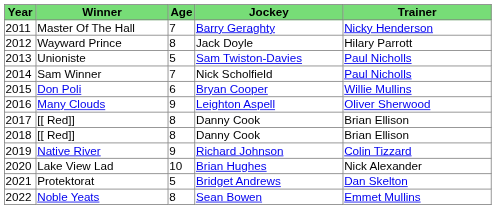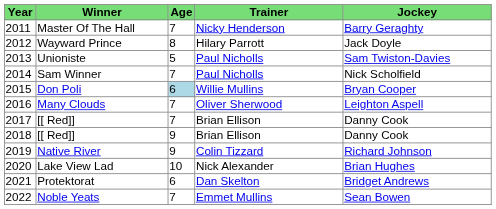 <table class = "sortable" | border="1" style="border-collapse: collapse; font-size:90%">
 <tr bgcolor="#77dd77" align="center">
 <th style="width:36px"><strong>Year</strong></th>
 <th style="width:160px"><strong>Winner</strong></th>
 <th style="width:30px"><strong>Age</strong></th>
+<th style="width:180px"><strong>Trainer</strong></th>
 <th style="width:180px"><strong>Jockey</strong></th>
-<th style="width:180px"><strong>Trainer</strong></th>
 </tr>
 <tr>
 <td>2011</td>
 <td>Master Of The Hall</td>
 <td>7</td>
+<td><a href='#'>Nicky Henderson</a></td>
 <td><a href='#'>Barry Geraghty</a></td>
-<td><a href='#'>Nicky Henderson</a></td>
 </tr>
 <tr>
 <td>2012</td>
 <td>Wayward Prince</td>
 <td>8</td>
+<td>Hilary Parrott</td>
 <td>Jack Doyle</td>
-<td>Hilary Parrott</td>
 </tr>
 <tr>
 <td>2013</td>
 <td>Unioniste</td>
 <td>5</td>
+<td><a href='#'>Paul Nicholls</a></td>
 <td><a href='#'>Sam Twiston-Davies</a></td>
-<td><a href='#'>Paul Nicholls</a></td>
 </tr>
 <tr>
 <td>2014</td>
 <td>Sam Winner</td>
 <td>7</td>
+<td><a href='#'>Paul Nicholls</a></td>
 <td>Nick Scholfield</td>
-<td><a href='#'>Paul Nicholls</a></td>
 </tr>
 <tr>
 <td>2015</td>
 <td><a href='#'>Don Poli</a></td>
-<td>6</td>
+<td style="background: lightblue;">6</td>
+<td><a href='#'>Willie Mullins</a></td>
 <td><a href='#'>Bryan Cooper</a></td>
-<td><a href='#'>Willie Mullins</a></td>
 </tr>
 <tr>
 <td>2016</td>
 <td><a href='#'>Many Clouds</a></td>
-<td>9</td>
+<td>7</td>
+<td><a href='#'>Oliver Sherwood</a></td>
 <td><a href='#'>Leighton Aspell</a></td>
-<td><a href='#'>Oliver Sherwood</a></td>
 </tr>
 <tr>
 <td>2017</td>
 <td>[[ Red]]</td>
-<td>8</td>
+<td>7</td>
+<td>Brian Ellison</td>
 <td>Danny Cook</td>
-<td>Brian Ellison</td>
 </tr>
 <tr>
 <td>2018</td>
 <td>[[ Red]]</td>
-<td>8</td>
+<td>9</td>
+<td>Brian Ellison</td>
 <td>Danny Cook</td>
-<td>Brian Ellison</td>
 </tr>
 <tr>
 <td>2019</td>
 <td><a href='#'>Native River</a></td>
 <td>9</td>
+<td><a href='#'>Colin Tizzard</a></td>
 <td><a href='#'>Richard Johnson</a></td>
-<td><a href='#'>Colin Tizzard</a></td>
 </tr>
 <tr>
 <td>2020</td>
 <td>Lake View Lad</td>
 <td>10</td>
+<td>Nick Alexander</td>
 <td><a href='#'>Brian Hughes</a></td>
-<td>Nick Alexander</td>
 </tr>
 <tr>
 <td>2021</td>
 <td>Protektorat</td>
-<td>5</td>
+<td>6</td>
+<td><a href='#'>Dan Skelton</a></td>
 <td><a href='#'>Bridget Andrews</a></td>
-<td><a href='#'>Dan Skelton</a></td>
 </tr>
 <tr>
 <td>2022</td>
 <td><a href='#'>Noble Yeats</a></td>
-<td>8</td>
+<td>7</td>
+<td><a href='#'>Emmet Mullins</a></td>
 <td><a href='#'>Sean Bowen</a></td>
-<td><a href='#'>Emmet Mullins</a></td>
 </tr>
 </table>
